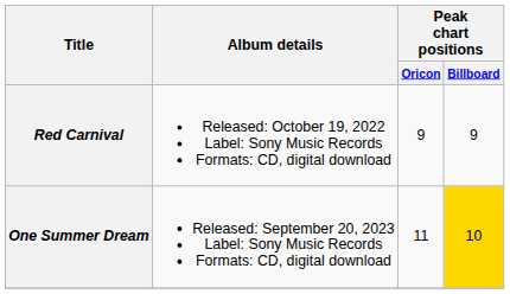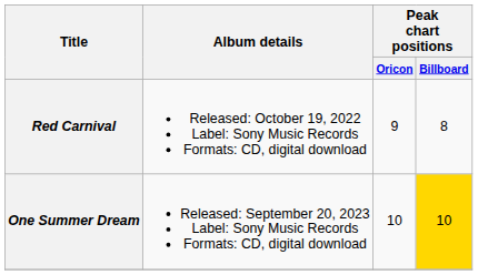 <table class="wikitable plainrowheaders" style="text-align:center;">
 <tr>
 <th scope="col" rowspan="2">Title</th>
 <th scope="col" rowspan="2">Album details</th>
 <th scope="col" colspan="2">Peak <br> chart <br> positions</th>
 </tr>
 <tr>
 <th scope="col"><small><a href='#'>Oricon</a></small><br></th>
 <th scope="col" colspan="1"><small><a href='#'>Billboard</a></small><br></th>
 </tr>
 <tr>
 <th scope="row"><em>Red Carnival</em></th>
 <td><br><ul><li>Released: October 19, 2022</li><li>Label: Sony Music Records</li><li>Formats: CD, digital download</li></ul></td>
 <td>9</td>
-<td>9</td>
+<td>8</td>
 </tr>
 <tr>
 <th scope="row"><em>One Summer Dream</em></th>
 <td><br><ul><li>Released: September 20, 2023</li><li>Label: Sony Music Records</li><li>Formats: CD, digital download</li></ul></td>
-<td>11</td>
+<td>10</td>
 <td style="background: gold;">10</td>
 </tr>
 <tr>
 </tr>
 </table>
